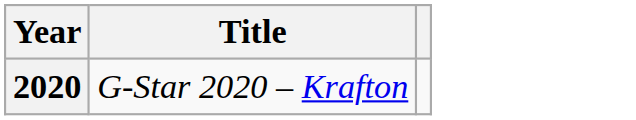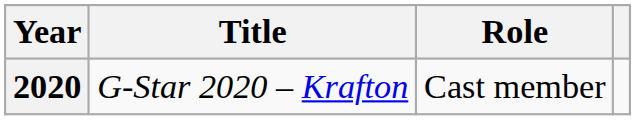 <table class="wikitable plainrowheaders">
 <tr>
 <th scope="col">Year</th>
 <th scope="col">Title</th>
+<th scope="col">Role</th>
 <th scope="col"></th>
 </tr>
 <tr>
 <th scope="row">2020</th>
 <td><em>G-Star 2020 – <a href='#'>Krafton</a></em></td>
+<td>Cast member</td>
 <td style="text-align:center"></td>
 </tr>
 </table>
